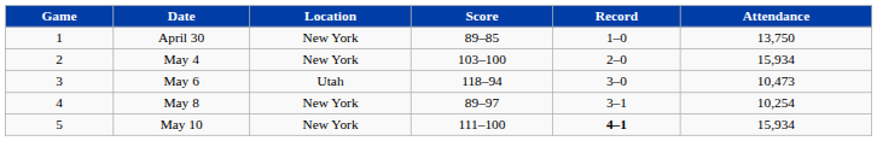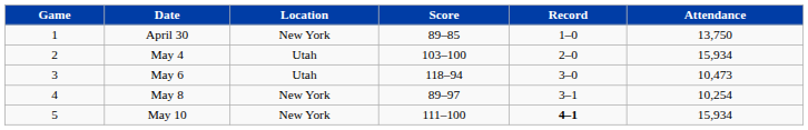 <table class="wikitable" style="width:80%;">
 <tr style="text-align:center; background:#003DA6; color:#FFFFFF;">
 <td><strong>Game</strong></td>
 <td><strong>Date</strong></td>
 <td><strong>Location</strong></td>
 <td><strong>Score</strong></td>
 <td><strong>Record</strong></td>
 <td><strong>Attendance</strong></td>
 </tr>
 <tr style="text-align:center;" bgcolor="">
 <td>1</td>
 <td>April 30</td>
 <td>New York</td>
 <td>89–85</td>
 <td>1–0</td>
 <td>13,750</td>
 </tr>
 <tr style="text-align:center;" bgcolor="">
 <td>2</td>
 <td>May 4</td>
-<td>New York</td>
+<td>Utah</td>
 <td>103–100</td>
 <td>2–0</td>
 <td>15,934</td>
 </tr>
 <tr style="text-align:center;" bgcolor="">
 <td>3</td>
 <td>May 6</td>
 <td>Utah</td>
 <td>118–94</td>
 <td>3–0</td>
 <td>10,473</td>
 </tr>
 <tr style="text-align:center;" bgcolor="">
 <td>4</td>
 <td>May 8</td>
 <td>New York</td>
 <td>89–97</td>
 <td>3–1</td>
 <td>10,254</td>
 </tr>
 <tr style="text-align:center;" bgcolor="">
 <td>5</td>
 <td>May 10</td>
 <td>New York</td>
 <td>111–100</td>
 <td><strong>4–1</strong></td>
 <td>15,934</td>
 </tr>
 </table>
